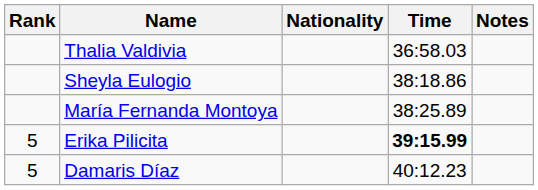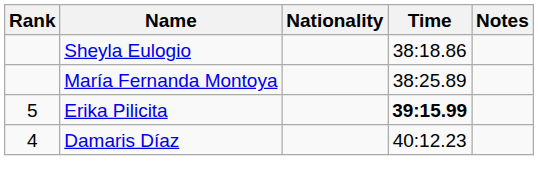 <table class="wikitable sortable" style="text-align:center;font-size:95%">
 <tr>
 <th>Rank</th>
 <th>Name</th>
 <th>Nationality</th>
 <th>Time</th>
 <th>Notes</th>
-</tr>
-<tr>
-<td></td>
-<td align=left><a href='#'>Thalia Valdivia</a></td>
-<td align=left></td>
-<td>36:58.03</td>
-<td></td>
 </tr>
 <tr>
 <td></td>
 <td align=left><a href='#'>Sheyla Eulogio</a></td>
 <td align=left></td>
 <td>38:18.86</td>
 <td></td>
 </tr>
 <tr>
 <td></td>
 <td align=left><a href='#'>María Fernanda Montoya</a></td>
 <td align=left></td>
 <td>38:25.89</td>
 <td></td>
 </tr>
 <tr>
 <td>5</td>
 <td align=left><a href='#'>Erika Pilicita</a></td>
 <td align=left></td>
 <td><strong>39:15.99</strong></td>
 <td></td>
 </tr>
 <tr>
-<td>5</td>
+<td>4</td>
 <td align=left><a href='#'>Damaris Díaz</a></td>
 <td align=left></td>
 <td>40:12.23</td>
 <td></td>
 </tr>
 </table>
